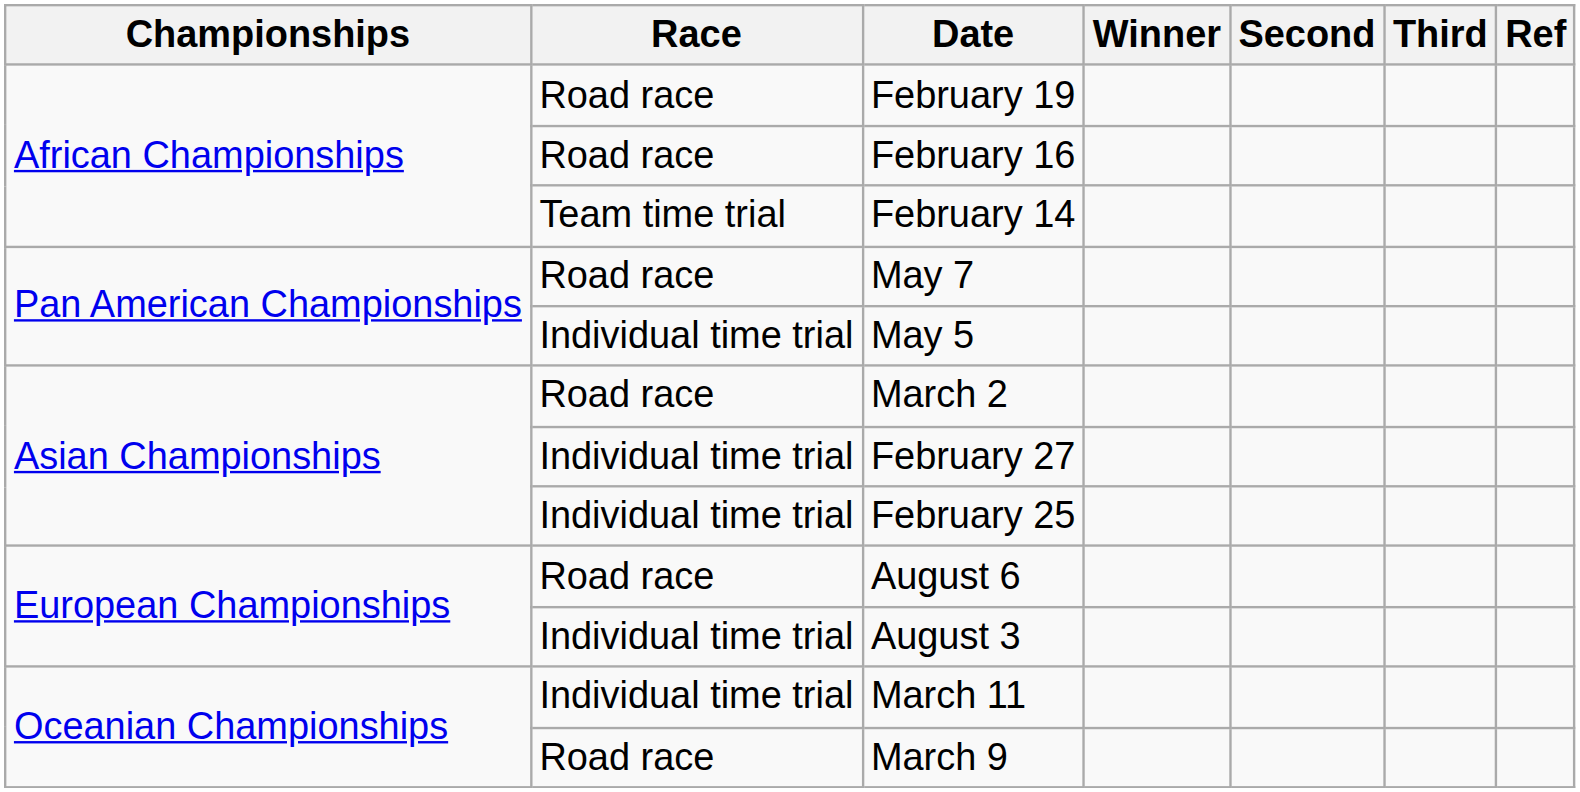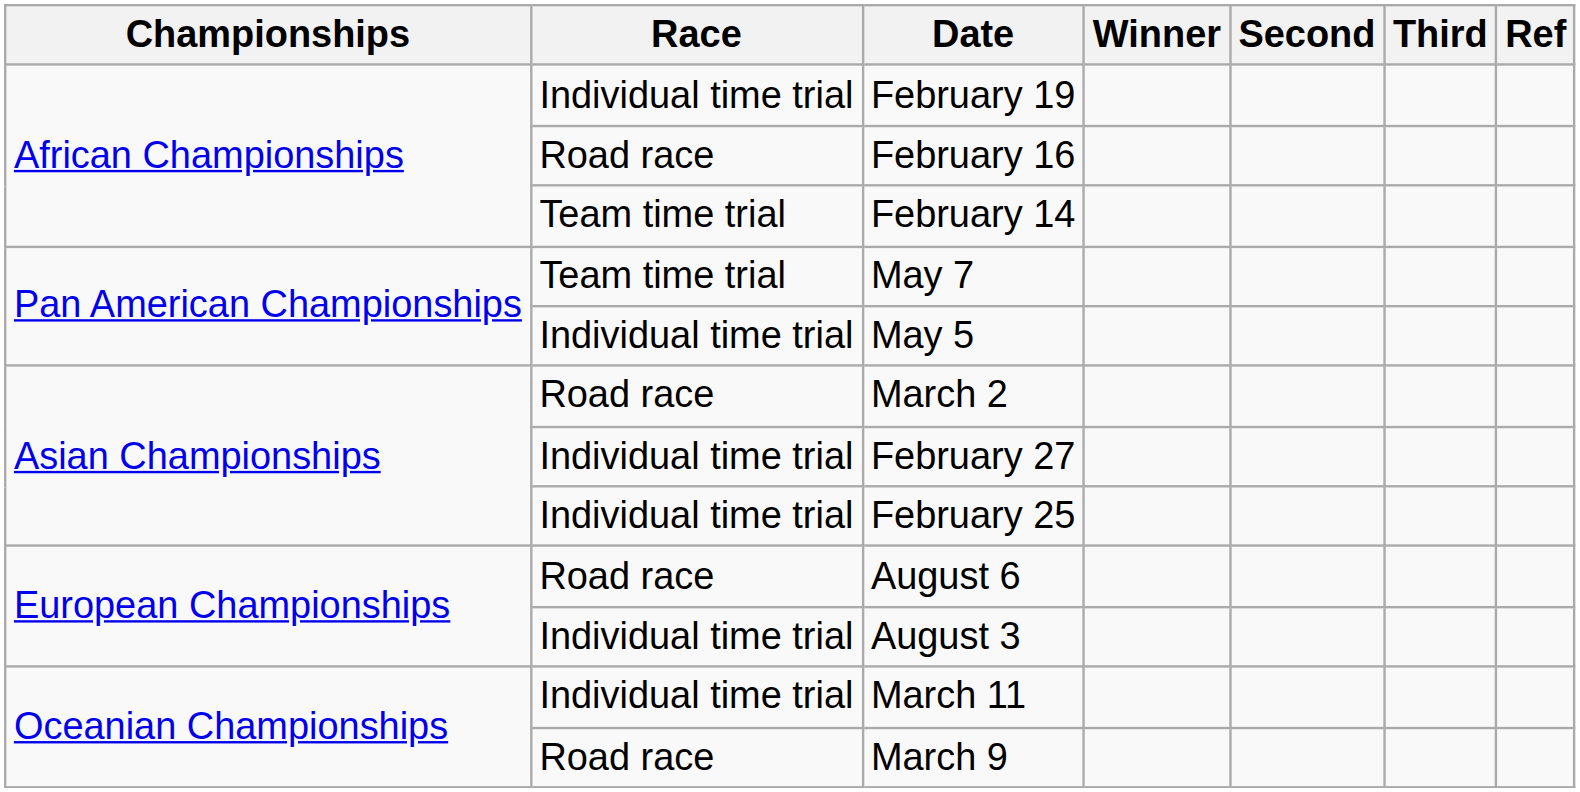 <table class="wikitable plainrowheaders">
 <tr>
 <th>Championships</th>
 <th>Race</th>
 <th>Date</th>
 <th>Winner</th>
 <th>Second</th>
 <th>Third</th>
 <th>Ref</th>
 </tr>
 <tr>
 <td rowspan=3><a href='#'>African Championships</a><br></td>
-<td>Road race</td>
+<td>Individual time trial</td>
 <td>February 19</td>
 <td></td>
 <td></td>
 <td></td>
 <td></td>
 </tr>
 <tr>
 <td>Road race</td>
 <td>February 16</td>
 <td></td>
 <td></td>
 <td></td>
 <td></td>
 </tr>
 <tr>
 <td>Team time trial</td>
 <td>February 14</td>
 <td></td>
 <td></td>
 <td></td>
 <td></td>
 </tr>
 <tr>
 <td rowspan=2><a href='#'>Pan American Championships</a><br></td>
-<td>Road race</td>
+<td>Team time trial</td>
 <td>May 7</td>
 <td></td>
 <td></td>
 <td></td>
 <td></td>
 </tr>
 <tr>
 <td>Individual time trial</td>
 <td>May 5</td>
 <td></td>
 <td></td>
 <td></td>
 <td></td>
 </tr>
 <tr>
 <td rowspan=3><a href='#'>Asian Championships</a><br></td>
 <td>Road race</td>
 <td>March 2</td>
 <td></td>
 <td></td>
 <td></td>
 <td></td>
 </tr>
 <tr>
 <td>Individual time trial</td>
 <td>February 27</td>
 <td></td>
 <td></td>
 <td></td>
 <td></td>
 </tr>
 <tr>
 <td>Individual time trial</td>
 <td>February 25</td>
 <td></td>
 <td></td>
 <td></td>
 <td></td>
 </tr>
 <tr>
 <td rowspan=2><a href='#'>European Championships</a><br></td>
 <td>Road race</td>
 <td>August 6</td>
 <td></td>
 <td></td>
 <td></td>
 <td></td>
 </tr>
 <tr>
 <td>Individual time trial</td>
 <td>August 3</td>
 <td></td>
 <td></td>
 <td></td>
 <td></td>
 </tr>
 <tr>
 <td rowspan=2><a href='#'>Oceanian Championships</a><br></td>
 <td>Individual time trial</td>
 <td>March 11</td>
 <td></td>
 <td></td>
 <td></td>
 <td></td>
 </tr>
 <tr>
 <td>Road race</td>
 <td>March 9</td>
 <td></td>
 <td></td>
 <td></td>
 <td></td>
 </tr>
 </table>
